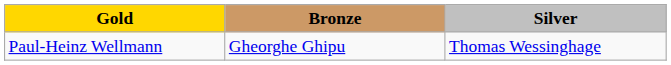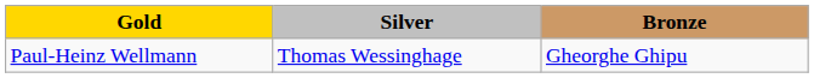 <table class="wikitable" style="text-align:left">
 <tr align="center">
 <td width=200 bgcolor=gold><strong>Gold</strong></td>
+<td width=200 bgcolor=silver><strong>Silver</strong></td>
 <td width=200 bgcolor=CC9966><strong>Bronze</strong></td>
-<td width=200 bgcolor=silver><strong>Silver</strong></td>
 </tr>
 <tr>
 <td><a href='#'>Paul-Heinz Wellmann</a><br><em></em></td>
+<td><a href='#'>Thomas Wessinghage</a><br><em></em></td>
 <td><a href='#'>Gheorghe Ghipu</a><br><em></em></td>
-<td><a href='#'>Thomas Wessinghage</a><br><em></em></td>
 </tr>
 </table>
